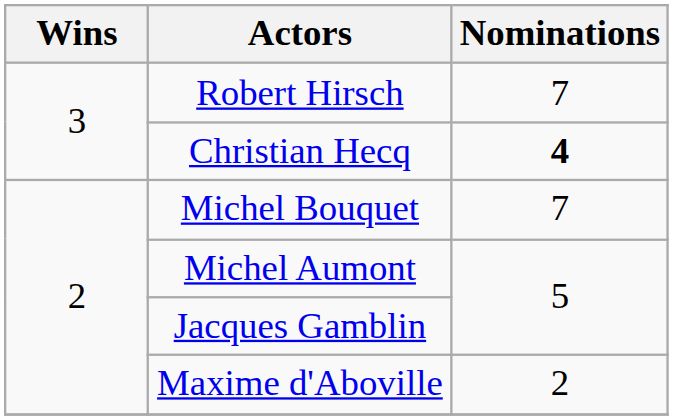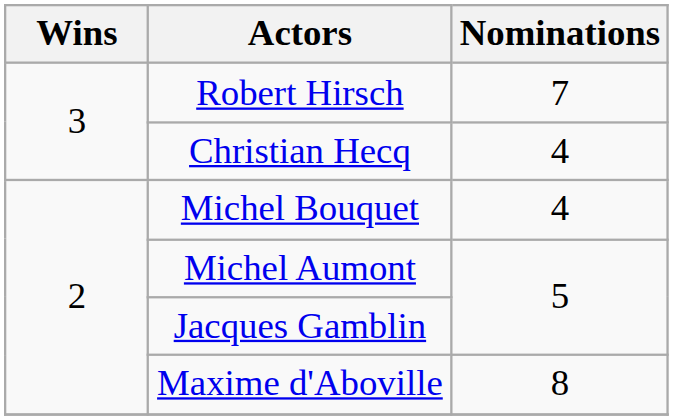 <table class="wikitable" style="text-align:center;">
 <tr>
 <th scope="col" width="55">Wins</th>
 <th scope="col">Actors</th>
 <th scope="col" width="55">Nominations</th>
 </tr>
 <tr>
 <td style="text-align:center" rowspan=2>3</td>
 <td><a href='#'>Robert Hirsch</a></td>
 <td>7</td>
 </tr>
 <tr>
 <td><a href='#'>Christian Hecq</a></td>
-<td><strong>4</strong></td>
+<td>4</td>
 </tr>
 <tr>
 <td style="text-align:center" rowspan=4>2</td>
 <td><a href='#'>Michel Bouquet</a></td>
-<td>7</td>
+<td>4</td>
 </tr>
 <tr>
 <td><a href='#'>Michel Aumont</a></td>
 <td rowspan=2>5</td>
 </tr>
 <tr>
 <td><a href='#'>Jacques Gamblin</a></td>
 </tr>
 <tr>
 <td><a href='#'>Maxime d'Aboville</a></td>
-<td>2</td>
+<td>8</td>
 </tr>
 <tr>
 </tr>
 </table>
